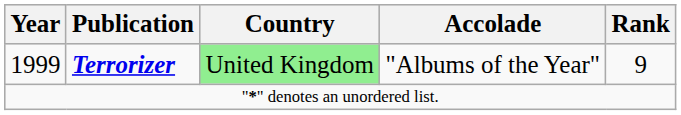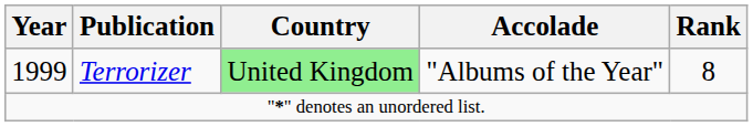 <table class="wikitable sortable" style="margin:0 1em 1em 0;">
 <tr>
 <th>Year</th>
 <th>Publication</th>
 <th>Country</th>
 <th>Accolade</th>
 <th class=unsortable>Rank</th>
 </tr>
 <tr>
 <td align=center>1999</td>
-<td><strong><em><a href='#'>Terrorizer</a></em></strong></td>
+<td><em><a href='#'>Terrorizer</a></em></td>
 <td style="background: lightgreen;">United Kingdom</td>
 <td>"Albums of the Year"</td>
-<td align=center>9</td>
+<td align=center>8</td>
 </tr>
 <tr class="sortbottom">
 <td colspan="5"  style="font-size:8pt; text-align:center;">"<strong>*</strong>" denotes an unordered list.</td>
 </tr>
 </table>
